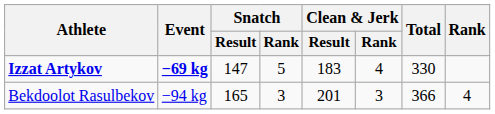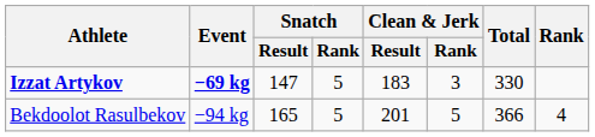 <table class=wikitable style=font-size:90%;text-align:center>
 <tr>
 <th rowspan="2">Athlete</th>
 <th rowspan="2">Event</th>
 <th colspan="2">Snatch</th>
 <th colspan="2">Clean & Jerk</th>
 <th rowspan="2">Total</th>
 <th rowspan="2">Rank</th>
 </tr>
 <tr style="font-size:95%">
 <th>Result</th>
 <th>Rank</th>
 <th>Result</th>
 <th>Rank</th>
 </tr>
 <tr>
 <td align=left><strong><a href='#'>Izzat Artykov</a></strong></td>
 <td align=left><strong><a href='#'>−69 kg</a></strong></td>
 <td>147</td>
 <td>5</td>
 <td>183</td>
-<td>4</td>
+<td>3</td>
 <td>330</td>
 <td></td>
 </tr>
 <tr>
 <td align=left><a href='#'>Bekdoolot Rasulbekov</a></td>
 <td align=left rowspan=2><a href='#'>−94 kg</a></td>
 <td>165</td>
-<td>3</td>
+<td>5</td>
 <td>201</td>
-<td>3</td>
+<td>5</td>
 <td>366</td>
 <td>4</td>
 </tr>
 </table>
